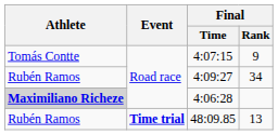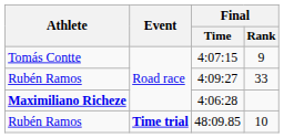 <table class="wikitable" style="font-size:90%;text-align:center">
 <tr>
 <th rowspan="2">Athlete</th>
 <th rowspan="2">Event</th>
 <th colspan="2">Final</th>
 </tr>
 <tr style="font-size:95%">
 <th>Time</th>
 <th>Rank</th>
 </tr>
 <tr>
 <td style="text-align:left"><a href='#'>Tomás Contte</a></td>
 <td style="text-align:left" rowspan=3><a href='#'>Road race</a></td>
 <td>4:07:15</td>
 <td>9</td>
 </tr>
 <tr>
 <td style="text-align:left"><a href='#'>Rubén Ramos</a></td>
 <td>4:09:27</td>
-<td>34</td>
+<td>33</td>
 </tr>
 <tr>
-<td style="background: lightgrey; text-align:left"><strong><a href='#'>Maximiliano Richeze</a></strong></td>
+<td style="text-align:left"><strong><a href='#'>Maximiliano Richeze</a></strong></td>
 <td>4:06:28</td>
 <td></td>
 </tr>
 <tr>
 <td style="text-align:left"><a href='#'>Rubén Ramos</a></td>
 <td style="text-align:left"><strong><a href='#'>Time trial</a></strong></td>
 <td>48:09.85</td>
-<td>13</td>
+<td>10</td>
 </tr>
 </table>
